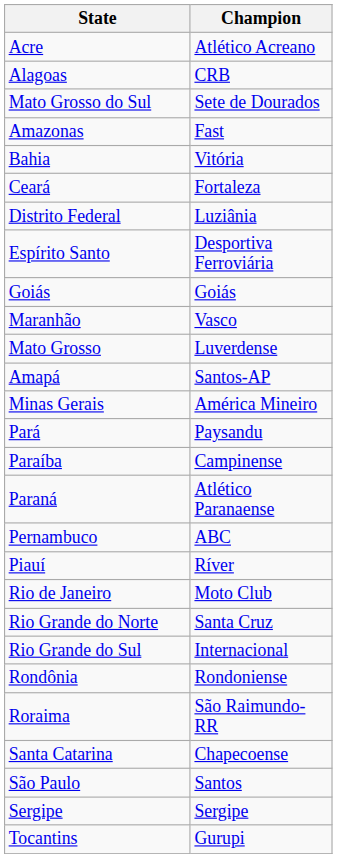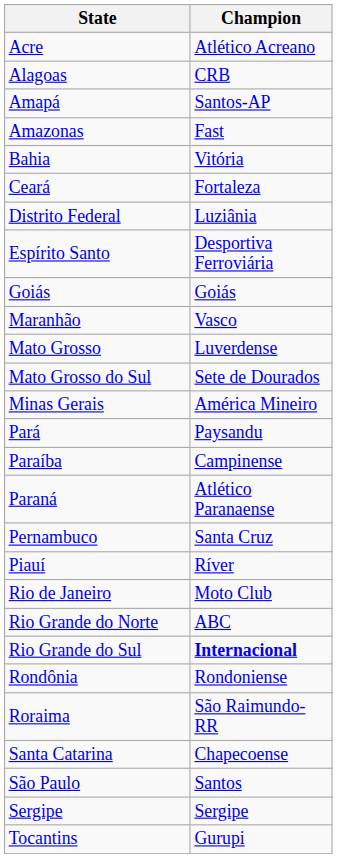 <table class="wikitable">
 <tr>
 <th width=160px>State</th>
 <th width=120px>Champion</th>
 </tr>
 <tr>
 <td> <a href='#'>Acre</a></td>
 <td><a href='#'>Atlético Acreano</a></td>
 </tr>
 <tr>
 <td> <a href='#'>Alagoas</a></td>
 <td><a href='#'>CRB</a></td>
 </tr>
 <tr>
-<td> <a href='#'>Mato Grosso do Sul</a></td>
-<td><a href='#'>Sete de Dourados</a></td>
+<td> <a href='#'>Amapá</a></td>
+<td><a href='#'>Santos-AP</a></td>
 </tr>
 <tr>
 <td> <a href='#'>Amazonas</a></td>
 <td><a href='#'>Fast</a></td>
 </tr>
 <tr>
 <td> <a href='#'>Bahia</a></td>
 <td><a href='#'>Vitória</a></td>
 </tr>
 <tr>
 <td> <a href='#'>Ceará</a></td>
 <td><a href='#'>Fortaleza</a></td>
 </tr>
 <tr>
 <td> <a href='#'>Distrito Federal</a></td>
 <td><a href='#'>Luziânia</a></td>
 </tr>
 <tr>
 <td> <a href='#'>Espírito Santo</a></td>
 <td><a href='#'>Desportiva Ferroviária</a></td>
 </tr>
 <tr>
 <td> <a href='#'>Goiás</a></td>
 <td><a href='#'>Goiás</a></td>
 </tr>
 <tr>
 <td> <a href='#'>Maranhão</a></td>
 <td><a href='#'>Vasco</a></td>
 </tr>
 <tr>
 <td> <a href='#'>Mato Grosso</a></td>
 <td><a href='#'>Luverdense</a></td>
 </tr>
 <tr>
-<td> <a href='#'>Amapá</a></td>
-<td><a href='#'>Santos-AP</a></td>
+<td> <a href='#'>Mato Grosso do Sul</a></td>
+<td><a href='#'>Sete de Dourados</a></td>
 </tr>
 <tr>
 <td> <a href='#'>Minas Gerais</a></td>
 <td><a href='#'>América Mineiro</a></td>
 </tr>
 <tr>
 <td> <a href='#'>Pará</a></td>
 <td><a href='#'>Paysandu</a></td>
 </tr>
 <tr>
 <td> <a href='#'>Paraíba</a></td>
 <td><a href='#'>Campinense</a></td>
 </tr>
 <tr>
 <td> <a href='#'>Paraná</a></td>
 <td><a href='#'>Atlético Paranaense</a></td>
 </tr>
 <tr>
 <td> <a href='#'>Pernambuco</a></td>
-<td><a href='#'>ABC</a></td>
+<td><a href='#'>Santa Cruz</a></td>
 </tr>
 <tr>
 <td> <a href='#'>Piauí</a></td>
 <td><a href='#'>Ríver</a></td>
 </tr>
 <tr>
 <td> <a href='#'>Rio de Janeiro</a></td>
 <td><a href='#'>Moto Club</a></td>
 </tr>
 <tr>
 <td> <a href='#'>Rio Grande do Norte</a></td>
-<td><a href='#'>Santa Cruz</a></td>
+<td><a href='#'>ABC</a></td>
 </tr>
 <tr>
 <td> <a href='#'>Rio Grande do Sul</a></td>
-<td><a href='#'>Internacional</a></td>
+<td><strong><a href='#'>Internacional</a></strong></td>
 </tr>
 <tr>
 <td> <a href='#'>Rondônia</a></td>
 <td><a href='#'>Rondoniense</a></td>
 </tr>
 <tr>
 <td> <a href='#'>Roraima</a></td>
 <td><a href='#'>São Raimundo-RR</a></td>
 </tr>
 <tr>
 <td> <a href='#'>Santa Catarina</a></td>
 <td><a href='#'>Chapecoense</a></td>
 </tr>
 <tr>
 <td> <a href='#'>São Paulo</a></td>
 <td><a href='#'>Santos</a></td>
 </tr>
 <tr>
 <td> <a href='#'>Sergipe</a></td>
 <td><a href='#'>Sergipe</a></td>
 </tr>
 <tr>
 <td> <a href='#'>Tocantins</a></td>
 <td><a href='#'>Gurupi</a></td>
 </tr>
 </table>
